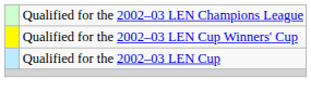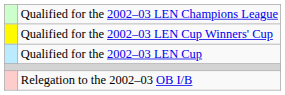 <table class="wikitable" style="text-align: left;">
 <tr>
 <td width=10px bgcolor=#ccffcc></td>
 <td>Qualified for the <a href='#'>2002–03 LEN Champions League</a></td>
 </tr>
 <tr>
 <td width=10px bgcolor=#fffa00></td>
 <td>Qualified for the <a href='#'>2002–03 LEN Cup Winners' Cup</a></td>
 </tr>
 <tr>
 <td width=10px bgcolor=#bbebff></td>
 <td>Qualified for the <a href='#'>2002–03 LEN Cup</a></td>
 </tr>
 <tr>
 <td colspan=2 height=1px bgcolor=lightgrey></td>
 </tr>
+<tr>
+<td width=10px bgcolor=#ffcccc></td>
+<td>Relegation to the 2002–03 <a href='#'>OB I/B</a></td>
+</tr>
 </table>
